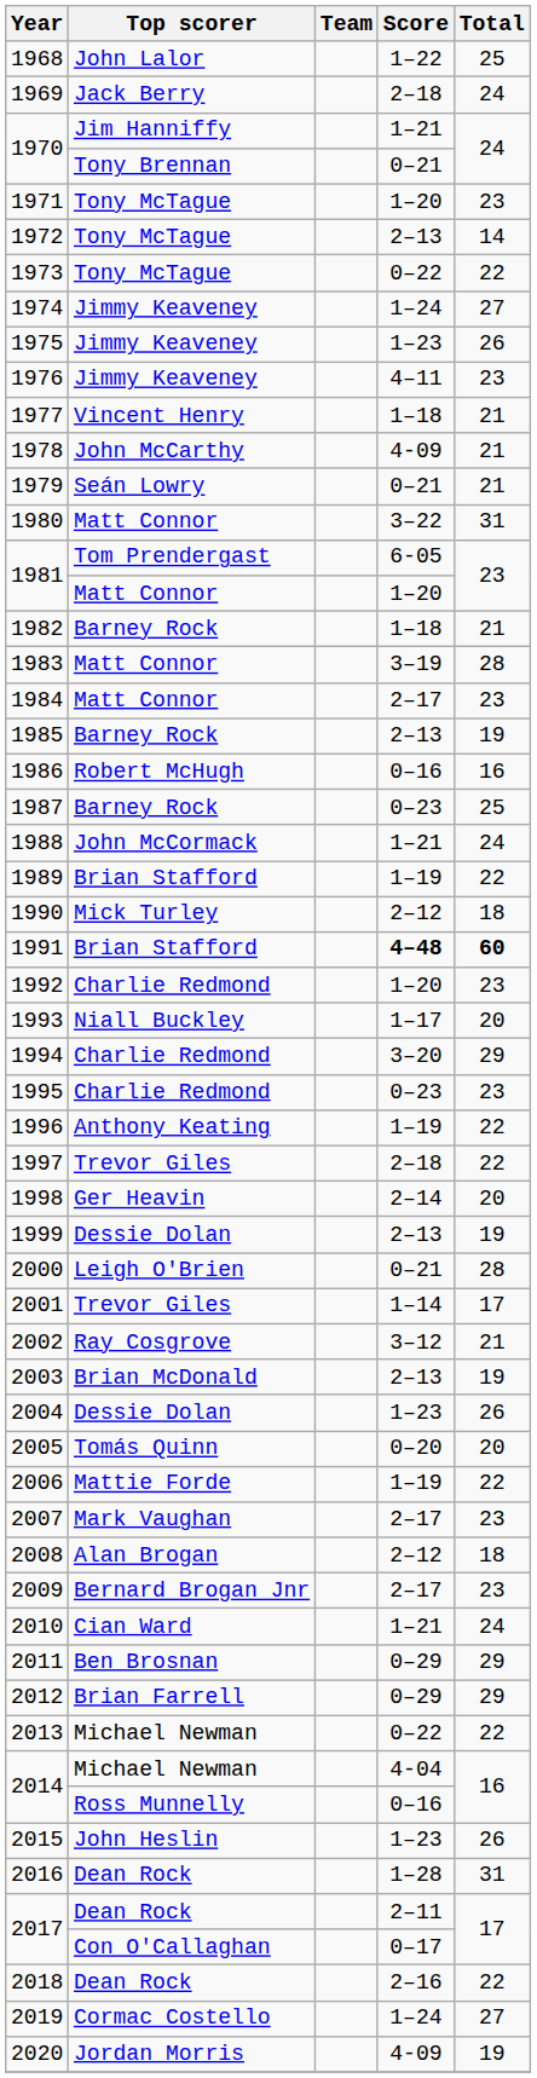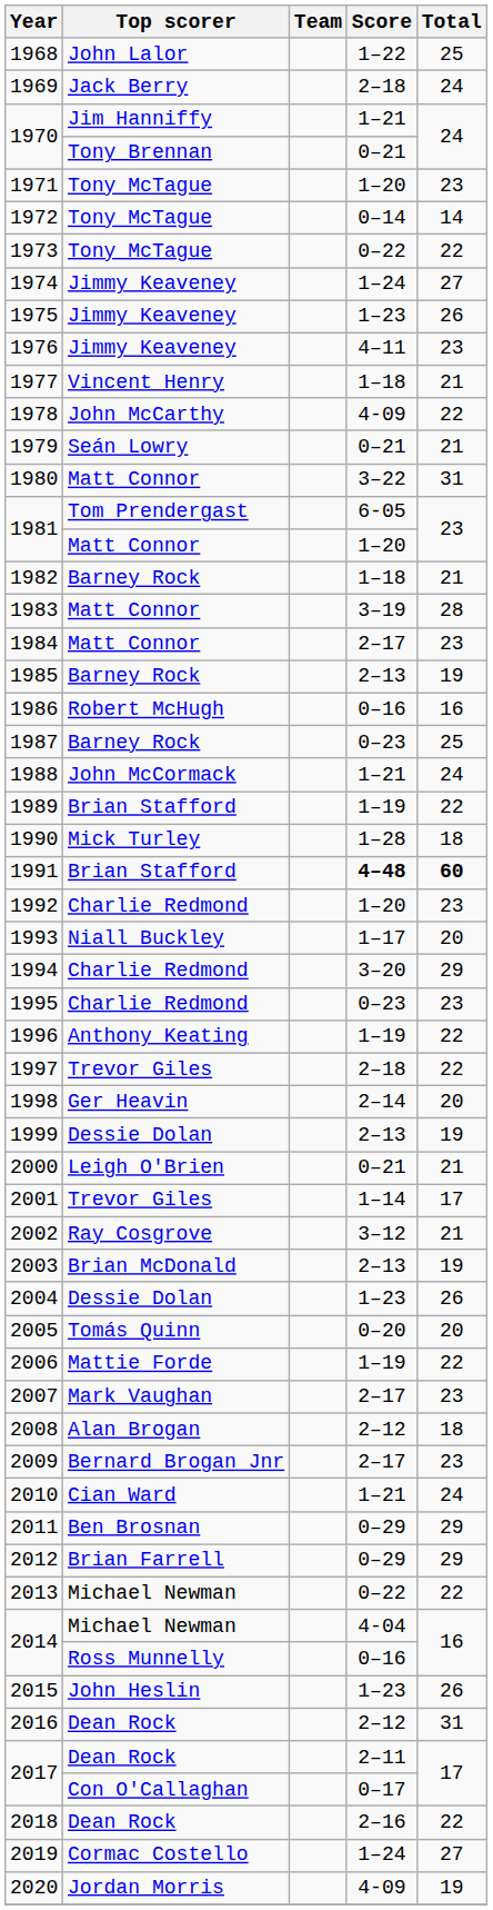 <table class="wikitable" style="text-align:center;">
 <tr>
 <th>Year</th>
 <th>Top scorer</th>
 <th>Team</th>
 <th>Score</th>
 <th>Total</th>
 </tr>
 <tr>
 <td>1968</td>
 <td style="text-align:left;"><a href='#'>John Lalor</a></td>
 <td style="text-align:left;"></td>
 <td>1–22</td>
 <td>25</td>
 </tr>
 <tr>
 <td>1969</td>
 <td style="text-align:left;"><a href='#'>Jack Berry</a></td>
 <td style="text-align:left;"></td>
 <td>2–18</td>
 <td>24</td>
 </tr>
 <tr>
 <td rowspan=2>1970</td>
 <td style="text-align:left;"><a href='#'>Jim Hanniffy</a></td>
 <td style="text-align:left;"></td>
 <td>1–21</td>
 <td rowspan=2>24</td>
 </tr>
 <tr>
 <td style="text-align:left;"><a href='#'>Tony Brennan</a></td>
 <td style="text-align:left;"></td>
 <td>0–21</td>
 </tr>
 <tr>
 <td>1971</td>
 <td style="text-align:left;"><a href='#'>Tony McTague</a></td>
 <td style="text-align:left;"></td>
 <td>1–20</td>
 <td>23</td>
 </tr>
 <tr>
 <td>1972</td>
 <td style="text-align:left;"><a href='#'>Tony McTague</a></td>
 <td style="text-align:left;"></td>
-<td>2–13</td>
+<td>0–14</td>
 <td>14</td>
 </tr>
 <tr>
 <td>1973</td>
 <td style="text-align:left;"><a href='#'>Tony McTague</a></td>
 <td style="text-align:left;"></td>
 <td>0–22</td>
 <td>22</td>
 </tr>
 <tr>
 <td>1974</td>
 <td style="text-align:left;"><a href='#'>Jimmy Keaveney</a></td>
 <td style="text-align:left;"></td>
 <td>1–24</td>
 <td>27</td>
 </tr>
 <tr>
 <td>1975</td>
 <td style="text-align:left;"><a href='#'>Jimmy Keaveney</a></td>
 <td style="text-align:left;"></td>
 <td>1–23</td>
 <td>26</td>
 </tr>
 <tr>
 <td>1976</td>
 <td style="text-align:left;"><a href='#'>Jimmy Keaveney</a></td>
 <td style="text-align:left;"></td>
 <td>4–11</td>
 <td>23</td>
 </tr>
 <tr>
 <td>1977</td>
 <td style="text-align:left;"><a href='#'>Vincent Henry</a></td>
 <td style="text-align:left;"></td>
 <td>1–18</td>
 <td>21</td>
 </tr>
 <tr>
 <td>1978</td>
 <td style="text-align:left;"><a href='#'>John McCarthy</a></td>
 <td style="text-align:left;"></td>
 <td>4-09</td>
-<td>21</td>
+<td>22</td>
 </tr>
 <tr>
 <td>1979</td>
 <td style="text-align:left;"><a href='#'>Seán Lowry</a></td>
 <td style="text-align:left;"></td>
 <td>0–21</td>
 <td>21</td>
 </tr>
 <tr>
 <td>1980</td>
 <td style="text-align:left;"><a href='#'>Matt Connor</a></td>
 <td style="text-align:left;"></td>
 <td>3–22</td>
 <td>31</td>
 </tr>
 <tr>
 <td rowspan=2>1981</td>
 <td style="text-align:left;"><a href='#'>Tom Prendergast</a></td>
 <td style="text-align:left;"></td>
 <td>6-05</td>
 <td rowspan=2>23</td>
 </tr>
 <tr>
 <td style="text-align:left;"><a href='#'>Matt Connor</a></td>
 <td style="text-align:left;"></td>
 <td>1–20</td>
 </tr>
 <tr>
 <td>1982</td>
 <td style="text-align:left;"><a href='#'>Barney Rock</a></td>
 <td style="text-align:left;"></td>
 <td>1–18</td>
 <td>21</td>
 </tr>
 <tr>
 <td>1983</td>
 <td style="text-align:left;"><a href='#'>Matt Connor</a></td>
 <td style="text-align:left;"></td>
 <td>3–19</td>
 <td>28</td>
 </tr>
 <tr>
 <td>1984</td>
 <td style="text-align:left;"><a href='#'>Matt Connor</a></td>
 <td style="text-align:left;"></td>
 <td>2–17</td>
 <td>23</td>
 </tr>
 <tr>
 <td>1985</td>
 <td style="text-align:left;"><a href='#'>Barney Rock</a></td>
 <td style="text-align:left;"></td>
 <td>2–13</td>
 <td>19</td>
 </tr>
 <tr>
 <td>1986</td>
 <td style="text-align:left;"><a href='#'>Robert McHugh</a></td>
 <td style="text-align:left;"></td>
 <td>0–16</td>
 <td>16</td>
 </tr>
 <tr>
 <td>1987</td>
 <td style="text-align:left;"><a href='#'>Barney Rock</a></td>
 <td style="text-align:left;"></td>
 <td>0–23</td>
 <td>25</td>
 </tr>
 <tr>
 <td>1988</td>
 <td style="text-align:left;"><a href='#'>John McCormack</a></td>
 <td style="text-align:left;"></td>
 <td>1–21</td>
 <td>24</td>
 </tr>
 <tr>
 <td>1989</td>
 <td style="text-align:left;"><a href='#'>Brian Stafford</a></td>
 <td style="text-align:left;"></td>
 <td>1–19</td>
 <td>22</td>
 </tr>
 <tr>
 <td>1990</td>
 <td style="text-align:left;"><a href='#'>Mick Turley</a></td>
 <td style="text-align:left;"></td>
-<td>2–12</td>
+<td>1–28</td>
 <td>18</td>
 </tr>
 <tr>
 <td>1991</td>
 <td style="text-align:left;"><a href='#'>Brian Stafford</a></td>
 <td style="text-align:left;"></td>
 <td><strong>4–48</strong></td>
 <td><strong>60</strong></td>
 </tr>
 <tr>
 <td>1992</td>
 <td style="text-align:left;"><a href='#'>Charlie Redmond</a></td>
 <td style="text-align:left;"></td>
 <td>1–20</td>
 <td>23</td>
 </tr>
 <tr>
 <td>1993</td>
 <td style="text-align:left;"><a href='#'>Niall Buckley</a></td>
 <td style="text-align:left;"></td>
 <td>1–17</td>
 <td>20</td>
 </tr>
 <tr>
 <td>1994</td>
 <td style="text-align:left;"><a href='#'>Charlie Redmond</a></td>
 <td style="text-align:left;"></td>
 <td>3–20</td>
 <td>29</td>
 </tr>
 <tr>
 <td>1995</td>
 <td style="text-align:left;"><a href='#'>Charlie Redmond</a></td>
 <td style="text-align:left;"></td>
 <td>0–23</td>
 <td>23</td>
 </tr>
 <tr>
 <td>1996</td>
 <td style="text-align:left;"><a href='#'>Anthony Keating</a></td>
 <td style="text-align:left;"></td>
 <td>1–19</td>
 <td>22</td>
 </tr>
 <tr>
 <td>1997</td>
 <td style="text-align:left;"><a href='#'>Trevor Giles</a></td>
 <td style="text-align:left;"></td>
 <td>2–18</td>
 <td>22</td>
 </tr>
 <tr>
 <td>1998</td>
 <td style="text-align:left;"><a href='#'>Ger Heavin</a></td>
 <td style="text-align:left;"></td>
 <td>2–14</td>
 <td>20</td>
 </tr>
 <tr>
 <td>1999</td>
 <td style="text-align:left;"><a href='#'>Dessie Dolan</a></td>
 <td style="text-align:left;"></td>
 <td>2–13</td>
 <td>19</td>
 </tr>
 <tr>
 <td>2000</td>
 <td style="text-align:left;"><a href='#'>Leigh O'Brien</a></td>
 <td style="text-align:left;"></td>
 <td>0–21</td>
-<td>28</td>
+<td>21</td>
 </tr>
 <tr>
 <td>2001</td>
 <td style="text-align:left;"><a href='#'>Trevor Giles</a></td>
 <td style="text-align:left;"></td>
 <td>1–14</td>
 <td>17</td>
 </tr>
 <tr>
 <td>2002</td>
 <td style="text-align:left;"><a href='#'>Ray Cosgrove</a></td>
 <td style="text-align:left;"></td>
 <td>3–12</td>
 <td>21</td>
 </tr>
 <tr>
 <td>2003</td>
 <td style="text-align:left;"><a href='#'>Brian McDonald</a></td>
 <td style="text-align:left;"></td>
 <td>2–13</td>
 <td>19</td>
 </tr>
 <tr>
 <td>2004</td>
 <td style="text-align:left;"><a href='#'>Dessie Dolan</a></td>
 <td style="text-align:left;"></td>
 <td>1–23</td>
 <td>26</td>
 </tr>
 <tr>
 <td>2005</td>
 <td style="text-align:left;"><a href='#'>Tomás Quinn</a></td>
 <td style="text-align:left;"></td>
 <td>0–20</td>
 <td>20</td>
 </tr>
 <tr>
 <td>2006</td>
 <td style="text-align:left;"><a href='#'>Mattie Forde</a></td>
 <td style="text-align:left;"></td>
 <td>1–19</td>
 <td>22</td>
 </tr>
 <tr>
 <td>2007</td>
 <td style="text-align:left;"><a href='#'>Mark Vaughan</a></td>
 <td style="text-align:left;"></td>
 <td>2–17</td>
 <td>23</td>
 </tr>
 <tr>
 <td>2008</td>
 <td style="text-align:left;"><a href='#'>Alan Brogan</a></td>
 <td style="text-align:left;"></td>
 <td>2–12</td>
 <td>18</td>
 </tr>
 <tr>
 <td>2009</td>
 <td style="text-align:left;"><a href='#'>Bernard Brogan Jnr</a></td>
 <td style="text-align:left;"></td>
 <td>2–17</td>
 <td>23</td>
 </tr>
 <tr>
 <td>2010</td>
 <td style="text-align:left;"><a href='#'>Cian Ward</a></td>
 <td style="text-align:left;"></td>
 <td>1–21</td>
 <td>24</td>
 </tr>
 <tr>
 <td>2011</td>
 <td style="text-align:left;"><a href='#'>Ben Brosnan</a></td>
 <td style="text-align:left;"></td>
 <td>0–29</td>
 <td>29</td>
 </tr>
 <tr>
 <td>2012</td>
 <td style="text-align:left;"><a href='#'>Brian Farrell</a></td>
 <td style="text-align:left;"></td>
 <td>0–29</td>
 <td>29</td>
 </tr>
 <tr>
 <td>2013</td>
 <td style="text-align:left;">Michael Newman</td>
 <td style="text-align:left;"></td>
 <td>0–22</td>
 <td>22</td>
 </tr>
 <tr>
 <td rowspan=2>2014</td>
 <td style="text-align:left;">Michael Newman</td>
 <td style="text-align:left;"></td>
 <td>4-04</td>
 <td rowspan=2>16</td>
 </tr>
 <tr>
 <td style="text-align:left;"><a href='#'>Ross Munnelly</a></td>
 <td style="text-align:left;"></td>
 <td>0–16</td>
 </tr>
 <tr>
 <td>2015</td>
 <td style="text-align:left;"><a href='#'>John Heslin</a></td>
 <td style="text-align:left;"></td>
 <td>1–23</td>
 <td>26</td>
 </tr>
 <tr>
 <td>2016</td>
 <td style="text-align:left;"><a href='#'>Dean Rock</a></td>
 <td style="text-align:left;"></td>
-<td>1–28</td>
+<td>2–12</td>
 <td>31</td>
 </tr>
 <tr>
 <td rowspan=2>2017</td>
 <td style="text-align:left;"><a href='#'>Dean Rock</a></td>
 <td style="text-align:left;"></td>
 <td>2–11</td>
 <td rowspan=2>17</td>
 </tr>
 <tr>
 <td style="text-align:left;"><a href='#'>Con O'Callaghan</a></td>
 <td style="text-align:left;"></td>
 <td>0–17</td>
 </tr>
 <tr>
 <td>2018</td>
 <td style="text-align:left;"><a href='#'>Dean Rock</a></td>
 <td style="text-align:left;"></td>
 <td>2–16</td>
 <td>22</td>
 </tr>
 <tr>
 <td>2019</td>
 <td style="text-align:left;"><a href='#'>Cormac Costello</a></td>
 <td style="text-align:left;"></td>
 <td>1–24</td>
 <td>27</td>
 </tr>
 <tr>
 <td>2020</td>
 <td style="text-align:left;"><a href='#'>Jordan Morris</a></td>
 <td style="text-align:left;"></td>
 <td>4-09</td>
 <td>19</td>
 </tr>
 <tr>
 </tr>
 </table>
